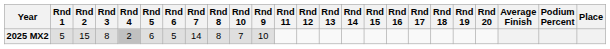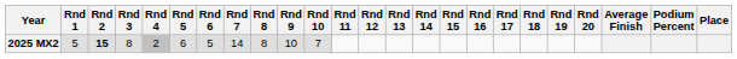 <table class="wikitable" style="font-size: 85%; text-align:center">
 <tr valign="top">
 <th valign="middle">Year</th>
 <th>Rnd<br>1</th>
 <th>Rnd<br>2</th>
 <th>Rnd<br>3</th>
 <th>Rnd<br>4</th>
 <th>Rnd<br>5</th>
 <th>Rnd<br>6</th>
 <th>Rnd<br>7</th>
 <th>Rnd<br>8</th>
+<th>Rnd<br>9</th>
 <th>Rnd<br>10</th>
-<th>Rnd<br>9</th>
 <th>Rnd<br>11</th>
 <th>Rnd<br>12</th>
 <th>Rnd<br>13</th>
 <th>Rnd<br>14</th>
 <th>Rnd<br>15</th>
 <th>Rnd<br>16</th>
 <th>Rnd<br>17</th>
 <th>Rnd<br>18</th>
 <th>Rnd<br>19</th>
 <th>Rnd<br>20</th>
 <th valign="middle">Average<br>Finish</th>
 <th valign="middle">Podium<br>Percent</th>
 <th valign="middle">Place</th>
 </tr>
 <tr>
 <th>2025 MX2</th>
 <td style="background:#dfdfdf;">5</td>
-<td style="background:#dfdfdf;">15</td>
+<td style="background:#dfdfdf;"><strong>15</strong></td>
 <td style="background:#dfdfdf;">8</td>
 <td style="background: silver;">2</td>
 <td style="background:#dfdfdf;">6</td>
 <td style="background:#dfdfdf;">5</td>
 <td style="background:#dfdfdf;">14</td>
 <td style="background:#dfdfdf;">8</td>
+<td style="background:#dfdfdf;">10</td>
 <td style="background:#dfdfdf;">7</td>
-<td style="background:#dfdfdf;">10</td>
 <td></td>
 <td></td>
 <td></td>
 <td></td>
 <td></td>
 <td></td>
 <td></td>
 <td></td>
 <td></td>
 <td></td>
 <th></th>
 <th></th>
 <th></th>
 </tr>
 </table>
